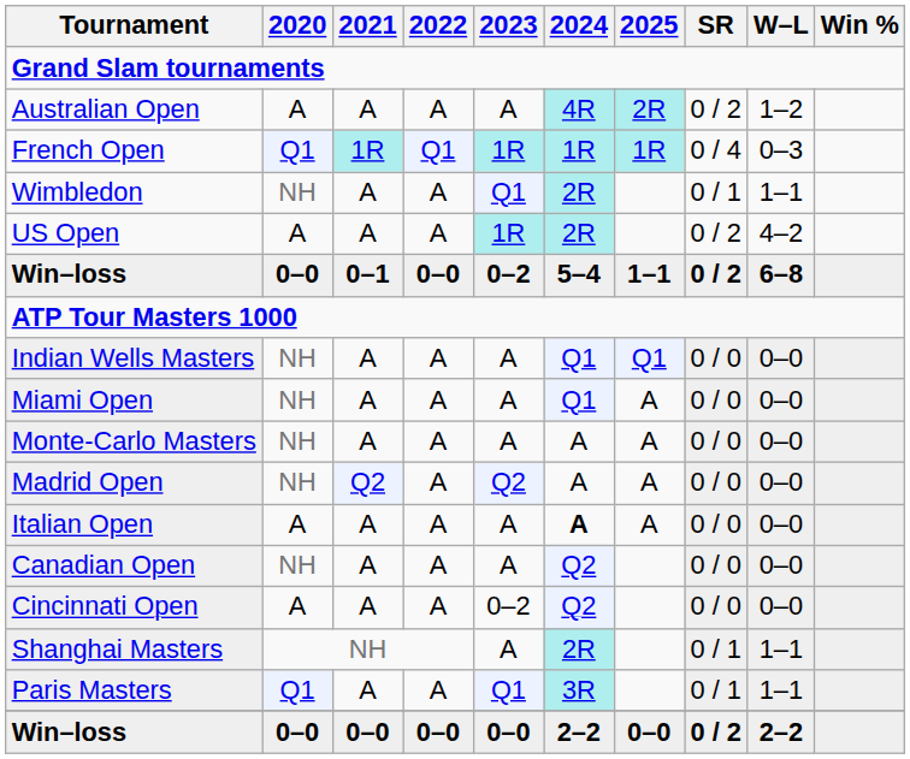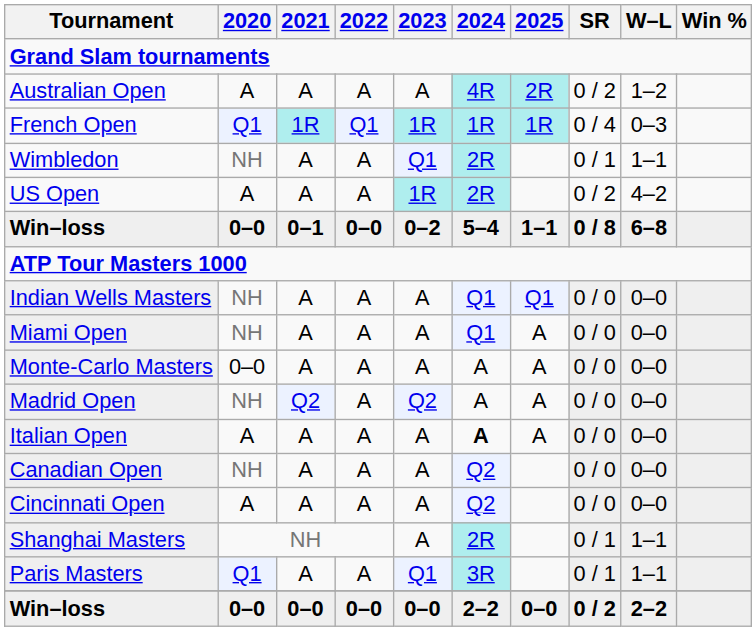 <table class=wikitable style=text-align:center>
 <tr>
 <th>Tournament</th>
 <th><a href='#'>2020</a></th>
 <th><a href='#'>2021</a></th>
 <th><a href='#'>2022</a></th>
 <th><a href='#'>2023</a></th>
 <th><a href='#'>2024</a></th>
 <th><a href='#'>2025</a></th>
 <th>SR</th>
 <th>W–L</th>
 <th>Win %</th>
 </tr>
 <tr>
 <td colspan="10" style="text-align:left"><a href='#'><strong>Grand Slam tournaments</strong></a></td>
 </tr>
 <tr>
 <td align=left><a href='#'>Australian Open</a></td>
 <td>A</td>
 <td>A</td>
 <td>A</td>
 <td>A</td>
 <td bgcolor=afeeee><a href='#'>4R</a></td>
 <td bgcolor=afeeee><a href='#'>2R</a></td>
 <td>0 / 2</td>
 <td>1–2</td>
 <td></td>
 </tr>
 <tr>
 <td align=left><a href='#'>French Open</a></td>
 <td bgcolor=ecf2ff><a href='#'>Q1</a></td>
 <td bgcolor=afeeee><a href='#'>1R</a></td>
 <td bgcolor=ecf2ff><a href='#'>Q1</a></td>
 <td bgcolor=afeeee><a href='#'>1R</a></td>
 <td bgcolor=afeeee><a href='#'>1R</a></td>
 <td bgcolor=afeeee><a href='#'>1R</a></td>
 <td>0 / 4</td>
 <td>0–3</td>
 <td></td>
 </tr>
 <tr>
 <td align=left><a href='#'>Wimbledon</a></td>
 <td style=color:#767676>NH</td>
 <td>A</td>
 <td>A</td>
 <td bgcolor=ecf2ff><a href='#'>Q1</a></td>
 <td bgcolor=afeeee><a href='#'>2R</a></td>
 <td></td>
 <td>0 / 1</td>
 <td>1–1</td>
 <td></td>
 </tr>
 <tr>
 <td align=left><a href='#'>US Open</a></td>
 <td>A</td>
 <td>A</td>
 <td>A</td>
 <td bgcolor=afeeee><a href='#'>1R</a></td>
 <td bgcolor=afeeee><a href='#'>2R</a></td>
 <td></td>
 <td>0 / 2</td>
 <td>4–2</td>
 <td></td>
 </tr>
 <tr style=font-weight:bold;background:#efefef>
 <td style=text-align:left>Win–loss</td>
 <td>0–0</td>
 <td>0–1</td>
 <td>0–0</td>
 <td>0–2</td>
 <td>5–4</td>
 <td>1–1</td>
-<td>0 / 2</td>
+<td>0 / 8</td>
 <td>6–8</td>
 <td></td>
 </tr>
 <tr>
 <td colspan="10" style="text-align:left"><strong><a href='#'>ATP Tour Masters 1000</a></strong></td>
 </tr>
 <tr>
 <td bgcolor=efefef align=left><a href='#'>Indian Wells Masters</a></td>
 <td style=color:#767676>NH</td>
 <td>A</td>
 <td>A</td>
 <td>A</td>
 <td bgcolor=ecf2ff><a href='#'>Q1</a></td>
 <td bgcolor=ecf2ff><a href='#'>Q1</a></td>
 <td bgcolor="efefef">0 / 0</td>
 <td bgcolor=efefef>0–0</td>
 <td bgcolor=efefef></td>
 </tr>
 <tr>
 <td bgcolor=efefef align=left><a href='#'>Miami Open</a></td>
 <td style=color:#767676>NH</td>
 <td>A</td>
 <td>A</td>
 <td>A</td>
 <td bgcolor=ecf2ff><a href='#'>Q1</a></td>
 <td>A</td>
 <td bgcolor="efefef">0 / 0</td>
 <td bgcolor=efefef>0–0</td>
 <td bgcolor=efefef></td>
 </tr>
 <tr>
 <td bgcolor=efefef align=left><a href='#'>Monte-Carlo Masters</a></td>
-<td style=color:#767676>NH</td>
+<td>0–0</td>
 <td>A</td>
 <td>A</td>
 <td>A</td>
 <td>A</td>
 <td>A</td>
 <td bgcolor="efefef">0 / 0</td>
 <td bgcolor=efefef>0–0</td>
 <td bgcolor=efefef></td>
 </tr>
 <tr>
 <td bgcolor=efefef align=left><a href='#'>Madrid Open</a></td>
 <td style=color:#767676>NH</td>
 <td bgcolor=ecf2ff><a href='#'>Q2</a></td>
 <td>A</td>
 <td bgcolor=ecf2ff><a href='#'>Q2</a></td>
 <td>A</td>
 <td>A</td>
 <td bgcolor="efefef">0 / 0</td>
 <td bgcolor=efefef>0–0</td>
 <td bgcolor=efefef></td>
 </tr>
 <tr>
 <td align=left bgcolor=efefef><a href='#'>Italian Open</a></td>
 <td>A</td>
 <td>A</td>
 <td>A</td>
 <td>A</td>
 <td><strong>A</strong></td>
 <td>A</td>
 <td bgcolor="efefef">0 / 0</td>
 <td bgcolor=efefef>0–0</td>
 <td bgcolor=efefef></td>
 </tr>
 <tr>
 <td align=left bgcolor=efefef><a href='#'>Canadian Open</a></td>
 <td style=color:#767676>NH</td>
 <td>A</td>
 <td>A</td>
 <td>A</td>
 <td bgcolor=ecf2ff><a href='#'>Q2</a></td>
 <td></td>
 <td bgcolor="efefef">0 / 0</td>
 <td bgcolor=efefef>0–0</td>
 <td bgcolor=efefef></td>
 </tr>
 <tr>
 <td align=left bgcolor=efefef><a href='#'>Cincinnati Open</a></td>
 <td>A</td>
 <td>A</td>
 <td>A</td>
-<td>0–2</td>
+<td>A</td>
 <td bgcolor=ecf2ff><a href='#'>Q2</a></td>
 <td></td>
 <td bgcolor="efefef">0 / 0</td>
 <td bgcolor=efefef>0–0</td>
 <td bgcolor=efefef></td>
 </tr>
 <tr>
 <td bgcolor=efefef align=left><a href='#'>Shanghai Masters</a></td>
 <td colspan=3 style=color:#767676>NH</td>
 <td>A</td>
 <td bgcolor=afeeee><a href='#'>2R</a></td>
 <td></td>
 <td bgcolor="efefef">0 / 1</td>
 <td bgcolor=efefef>1–1</td>
 <td bgcolor=efefef></td>
 </tr>
 <tr>
 <td bgcolor=efefef align=left><a href='#'>Paris Masters</a></td>
 <td bgcolor=ecf2ff><a href='#'>Q1</a></td>
 <td>A</td>
 <td>A</td>
 <td bgcolor=ecf2ff><a href='#'>Q1</a></td>
 <td bgcolor=afeeee><a href='#'>3R</a></td>
 <td></td>
 <td bgcolor="efefef">0 / 1</td>
 <td bgcolor=efefef>1–1</td>
 <td bgcolor=efefef></td>
 </tr>
 <tr>
 </tr>
 <tr style=font-weight:bold;background:#efefef>
 <td style=text-align:left>Win–loss</td>
 <td>0–0</td>
 <td>0–0</td>
 <td>0–0</td>
 <td>0–0</td>
 <td>2–2</td>
 <td>0–0</td>
 <td>0 / 2</td>
 <td>2–2</td>
 <td></td>
 </tr>
 </table>
